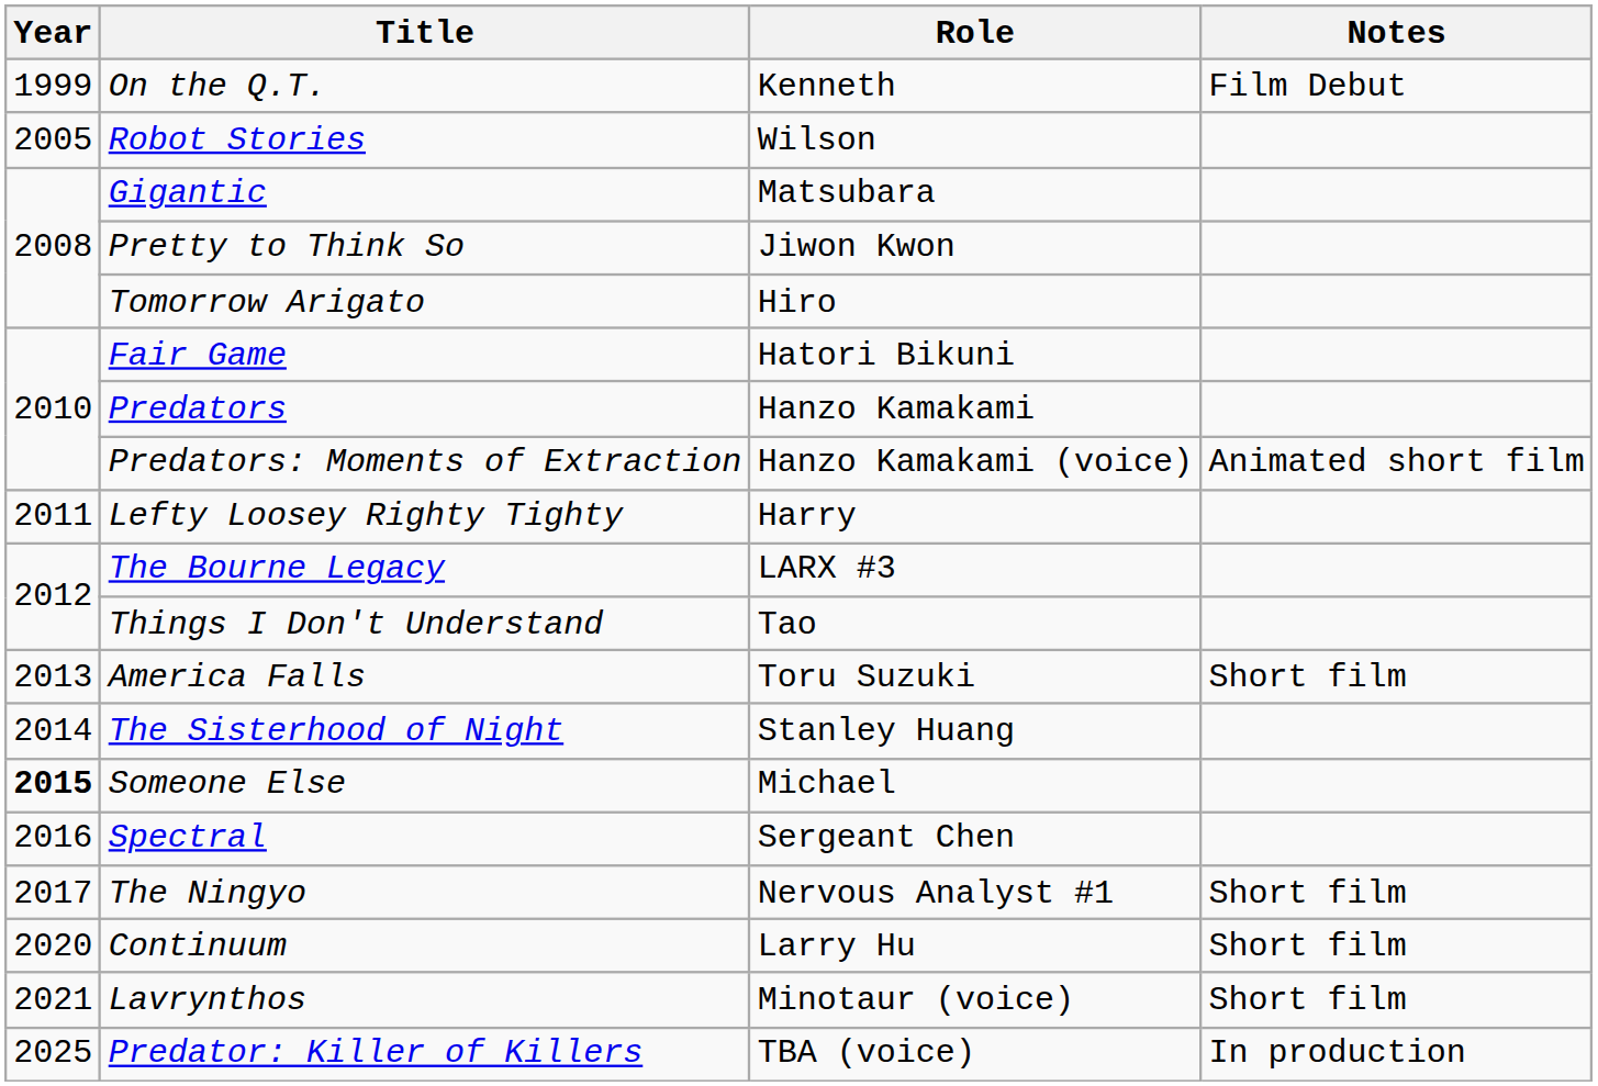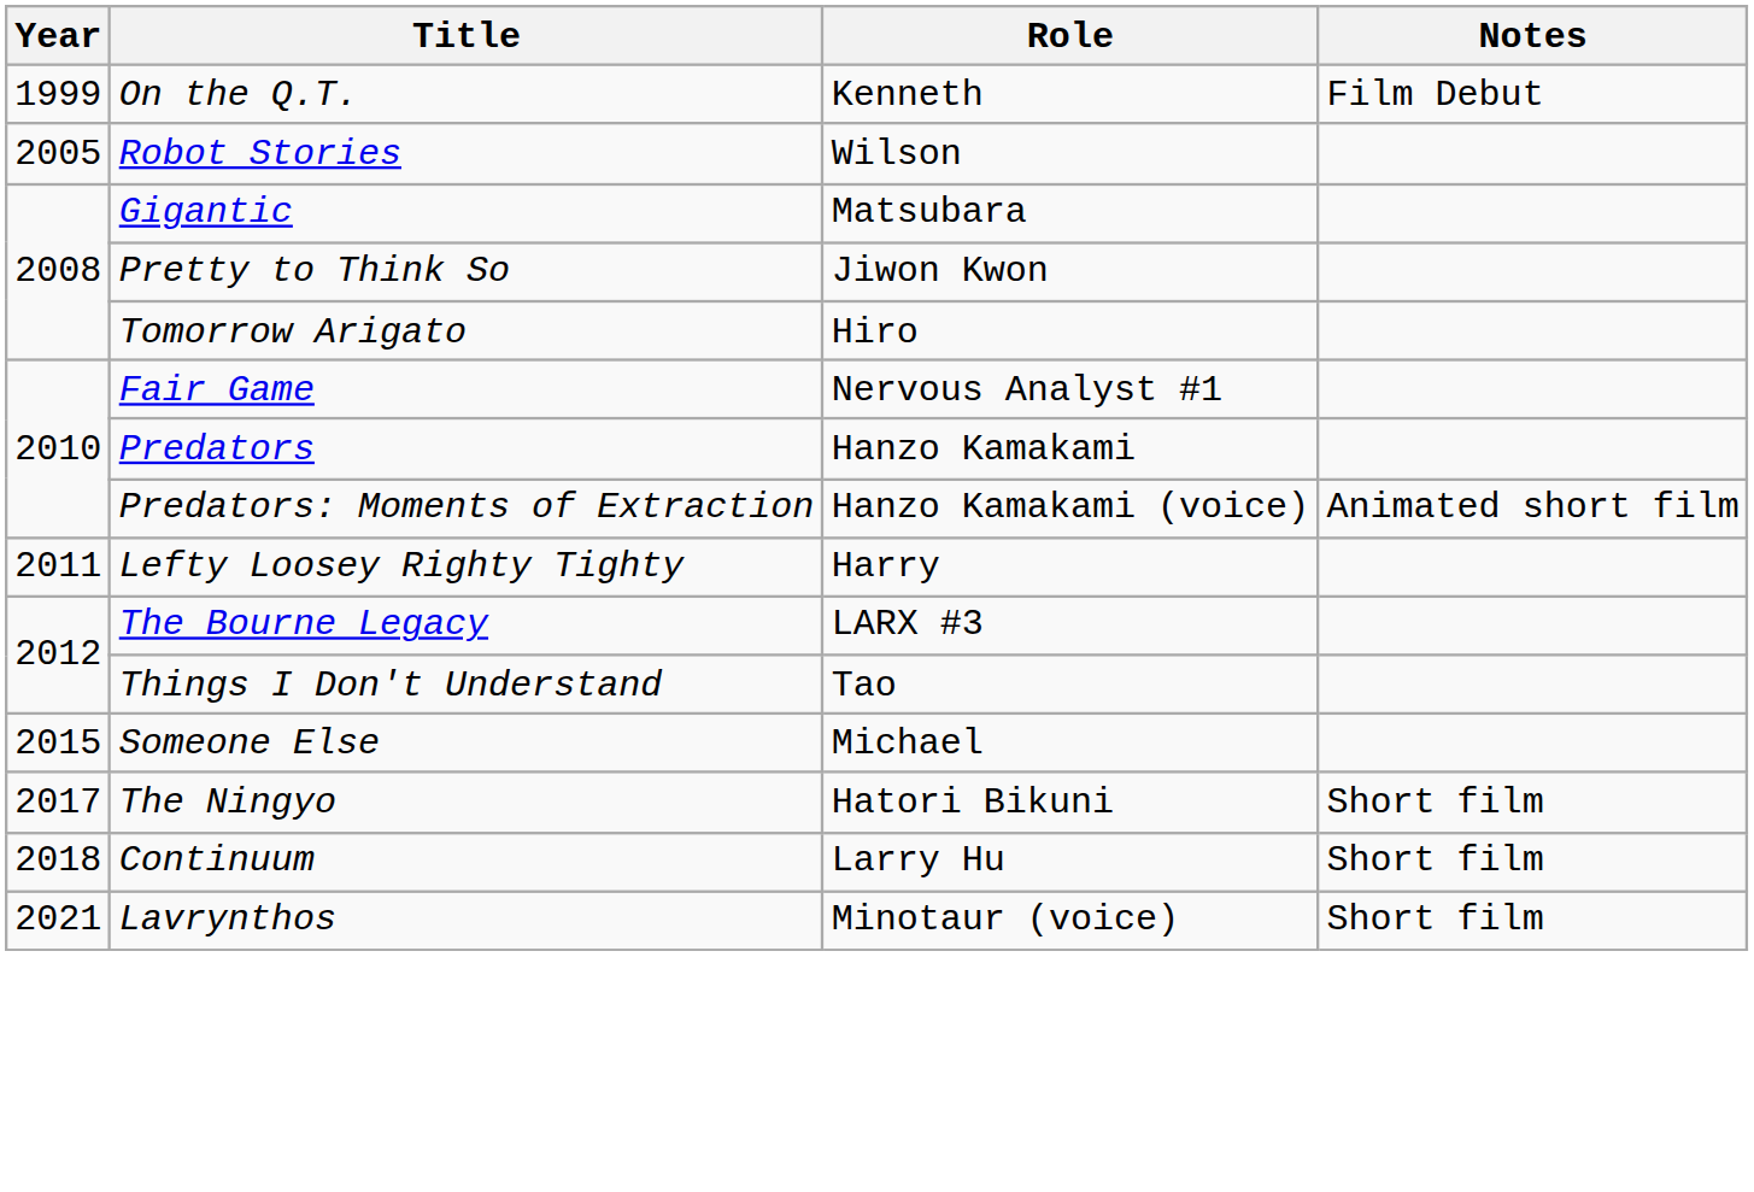 <table class="wikitable">
 <tr>
 <th>Year</th>
 <th>Title</th>
 <th>Role</th>
 <th>Notes</th>
 </tr>
 <tr>
 <td>1999</td>
 <td><em>On the Q.T.</em></td>
 <td>Kenneth</td>
 <td>Film Debut</td>
 </tr>
 <tr>
 <td>2005</td>
 <td><em><a href='#'>Robot Stories</a></em></td>
 <td>Wilson</td>
 <td></td>
 </tr>
 <tr>
 <td rowspan=3>2008</td>
 <td><em><a href='#'>Gigantic</a></em></td>
 <td>Matsubara</td>
 <td></td>
 </tr>
 <tr>
 <td><em>Pretty to Think So</em></td>
 <td>Jiwon Kwon</td>
 <td></td>
 </tr>
 <tr>
 <td><em>Tomorrow Arigato</em></td>
 <td>Hiro</td>
 <td></td>
 </tr>
 <tr>
 <td rowspan=3>2010</td>
 <td><em><a href='#'>Fair Game</a></em></td>
-<td>Hatori Bikuni</td>
+<td>Nervous Analyst #1</td>
 <td></td>
 </tr>
 <tr>
 <td><em><a href='#'>Predators</a></em></td>
 <td>Hanzo Kamakami</td>
 <td></td>
 </tr>
 <tr>
 <td><em>Predators: Moments of Extraction</em></td>
 <td>Hanzo Kamakami (voice)</td>
 <td>Animated short film</td>
 </tr>
 <tr>
 <td>2011</td>
 <td><em>Lefty Loosey Righty Tighty</em></td>
 <td>Harry</td>
 <td></td>
 </tr>
 <tr>
 <td rowspan=2>2012</td>
 <td><em><a href='#'>The Bourne Legacy</a></em></td>
 <td>LARX #3</td>
 <td></td>
 </tr>
 <tr>
 <td><em>Things I Don't Understand</em></td>
 <td>Tao</td>
 <td></td>
 </tr>
 <tr>
-<td>2013</td>
-<td><em>America Falls</em></td>
-<td>Toru Suzuki</td>
-<td>Short film</td>
-</tr>
-<tr>
-<td>2014</td>
-<td><em><a href='#'>The Sisterhood of Night</a></em></td>
-<td>Stanley Huang</td>
-<td></td>
-</tr>
-<tr>
-<td><strong>2015</strong></td>
+<td>2015</td>
 <td><em>Someone Else</em></td>
 <td>Michael</td>
 <td></td>
 </tr>
 <tr>
-<td>2016</td>
-<td><em><a href='#'>Spectral</a></em></td>
-<td>Sergeant Chen</td>
-<td></td>
-</tr>
-<tr>
 <td>2017</td>
 <td><em>The Ningyo</em></td>
-<td>Nervous Analyst #1</td>
+<td>Hatori Bikuni</td>
 <td>Short film</td>
 </tr>
 <tr>
-<td>2020</td>
+<td>2018</td>
 <td><em>Continuum</em></td>
 <td>Larry Hu</td>
 <td>Short film</td>
 </tr>
 <tr>
 <td>2021</td>
 <td><em>Lavrynthos</em></td>
 <td>Minotaur (voice)</td>
 <td>Short film</td>
 </tr>
-<tr>
-<td>2025</td>
-<td><em><a href='#'>Predator: Killer of Killers</a></em></td>
-<td>TBA (voice)</td>
-<td>In production</td>
-</tr>
 </table>
